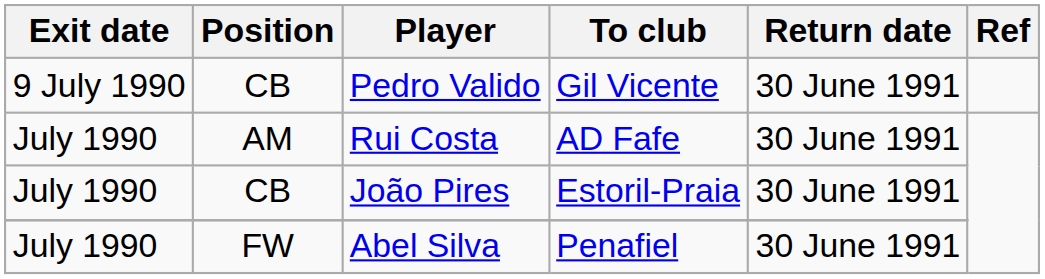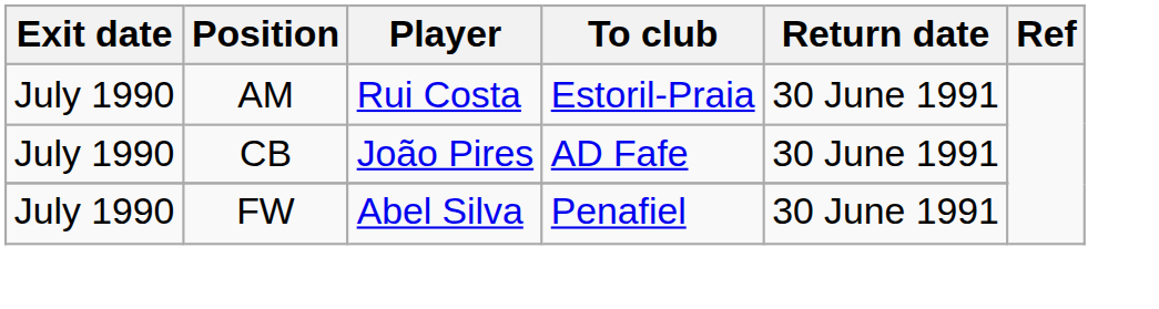 <table class="wikitable">
 <tr>
 <th>Exit date</th>
 <th>Position</th>
 <th>Player</th>
 <th>To club</th>
 <th>Return date</th>
 <th>Ref</th>
 </tr>
 <tr>
-<td>9 July 1990</td>
-<td style="text-align:center;">CB</td>
-<td style="text-align:left;"><a href='#'>Pedro Valido</a></td>
-<td style="text-align:left;"><a href='#'>Gil Vicente</a></td>
-<td>30 June 1991</td>
-<td></td>
-</tr>
-<tr>
 <td>July 1990</td>
 <td style="text-align:center;">AM</td>
 <td style="text-align:left;"><a href='#'>Rui Costa</a></td>
-<td style="text-align:left;"><a href='#'>AD Fafe</a></td>
+<td style="text-align:left;"><a href='#'>Estoril-Praia</a></td>
 <td>30 June 1991</td>
 </tr>
 <tr>
 <td>July 1990</td>
 <td style="text-align:center;">CB</td>
 <td style="text-align:left;"><a href='#'>João Pires</a></td>
-<td style="text-align:left;"><a href='#'>Estoril-Praia</a></td>
+<td style="text-align:left;"><a href='#'>AD Fafe</a></td>
 <td>30 June 1991</td>
 </tr>
 <tr>
 </tr>
 <tr>
 <td>July 1990</td>
 <td style="text-align:center;">FW</td>
 <td style="text-align:left;"><a href='#'>Abel Silva</a></td>
 <td style="text-align:left;"><a href='#'>Penafiel</a></td>
 <td>30 June 1991</td>
 </tr>
 </table>
